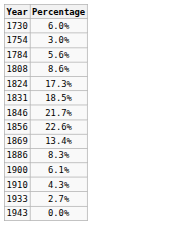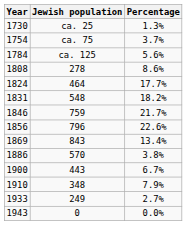 <table class="wikitable" border="1">
 <tr>
 <th>Year</th>
+<th>Jewish population</th>
 <th>Percentage</th>
 </tr>
 <tr>
 <td>1730</td>
-<td align="center">6.0%</td>
+<td align="center">ca. 25</td>
+<td align="center">1.3%</td>
 </tr>
 <tr>
 <td>1754</td>
-<td align="center">3.0%</td>
+<td align="center">ca. 75</td>
+<td align="center">3.7%</td>
 </tr>
 <tr>
 <td>1784</td>
+<td align="center">ca. 125</td>
 <td align="center">5.6%</td>
 </tr>
 <tr>
 <td>1808</td>
+<td align="center">278</td>
 <td align="center">8.6%</td>
 </tr>
 <tr>
 <td>1824</td>
-<td align="center">17.3%</td>
+<td align="center">464</td>
+<td align="center">17.7%</td>
 </tr>
 <tr>
 <td>1831</td>
-<td align="center">18.5%</td>
+<td align="center">548</td>
+<td align="center">18.2%</td>
 </tr>
 <tr>
 <td>1846</td>
+<td align="center">759</td>
 <td align="center">21.7%</td>
 </tr>
 <tr>
 <td>1856</td>
+<td align="center">796</td>
 <td align="center">22.6%</td>
 </tr>
 <tr>
 <td>1869</td>
+<td align="center">843</td>
 <td align="center">13.4%</td>
 </tr>
 <tr>
 <td>1886</td>
-<td align="center">8.3%</td>
+<td align="center">570</td>
+<td align="center">3.8%</td>
 </tr>
 <tr>
 <td>1900</td>
-<td align="center">6.1%</td>
+<td align="center">443</td>
+<td align="center">6.7%</td>
 </tr>
 <tr>
 <td>1910</td>
-<td align="center">4.3%</td>
+<td align="center">348</td>
+<td align="center">7.9%</td>
 </tr>
 <tr>
 <td>1933</td>
+<td align="center">249</td>
 <td align="center">2.7%</td>
 </tr>
 <tr>
 <td>1943</td>
+<td align="center">0</td>
 <td align="center">0.0%</td>
 </tr>
 </table>
